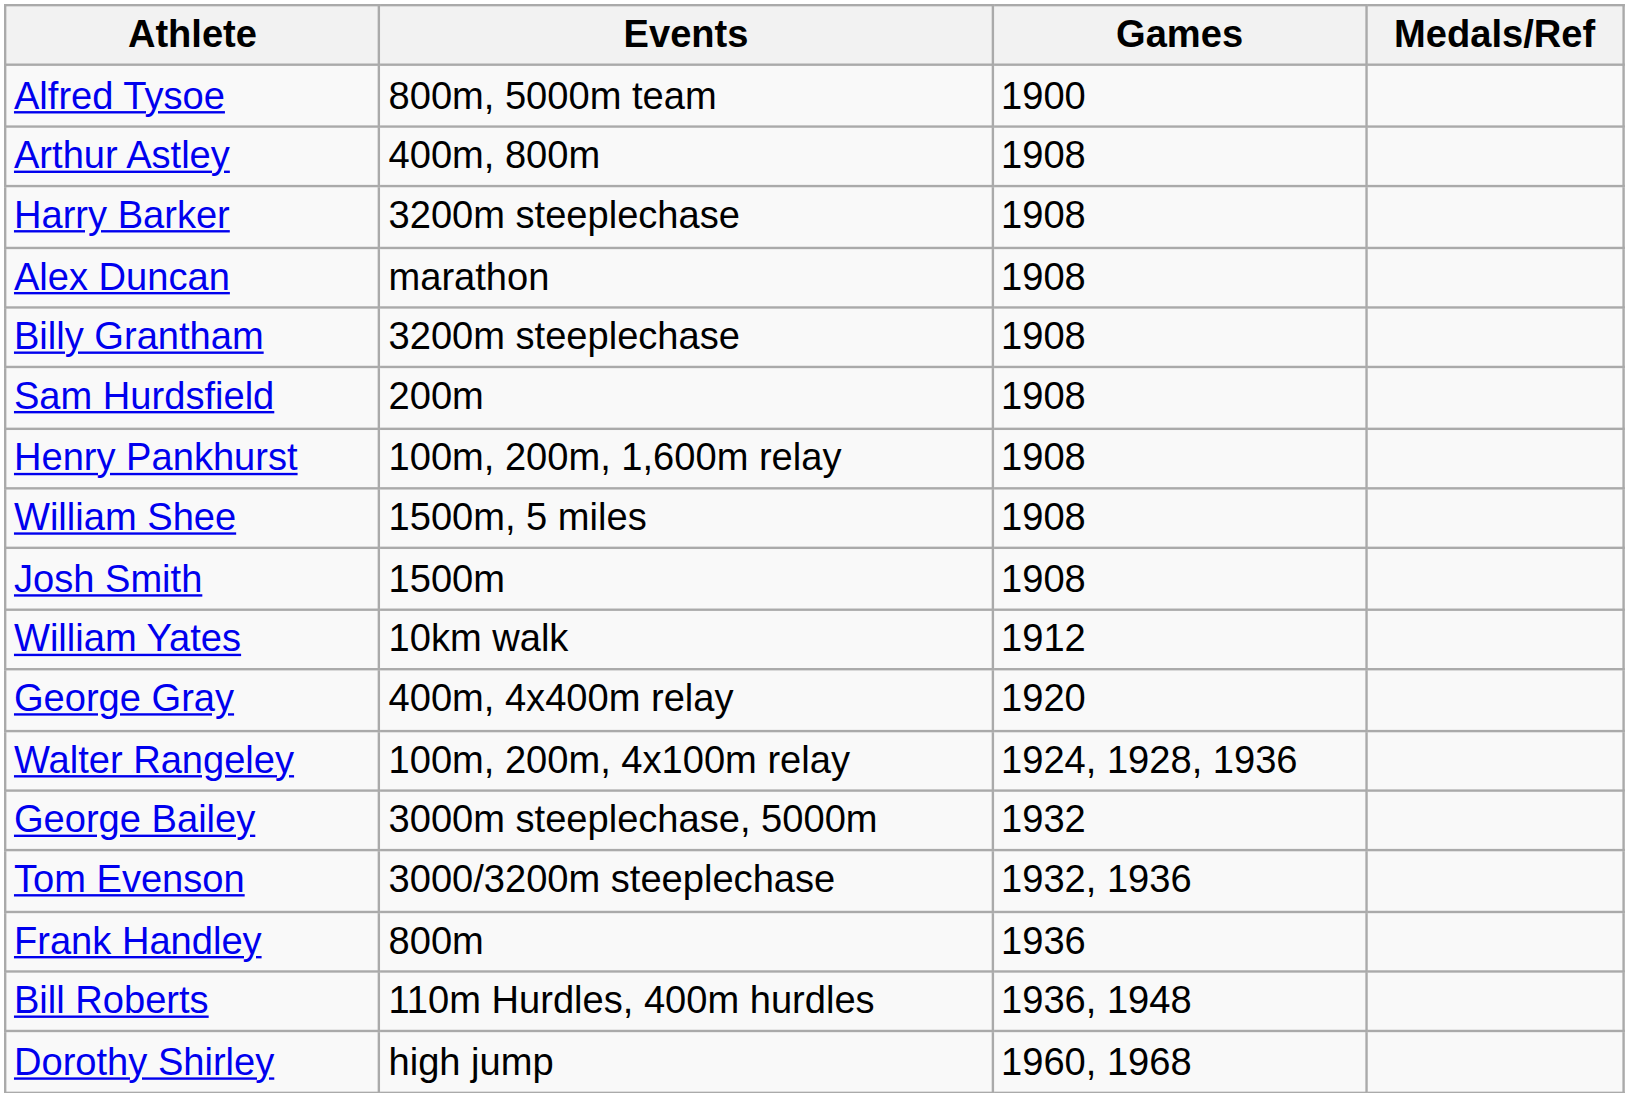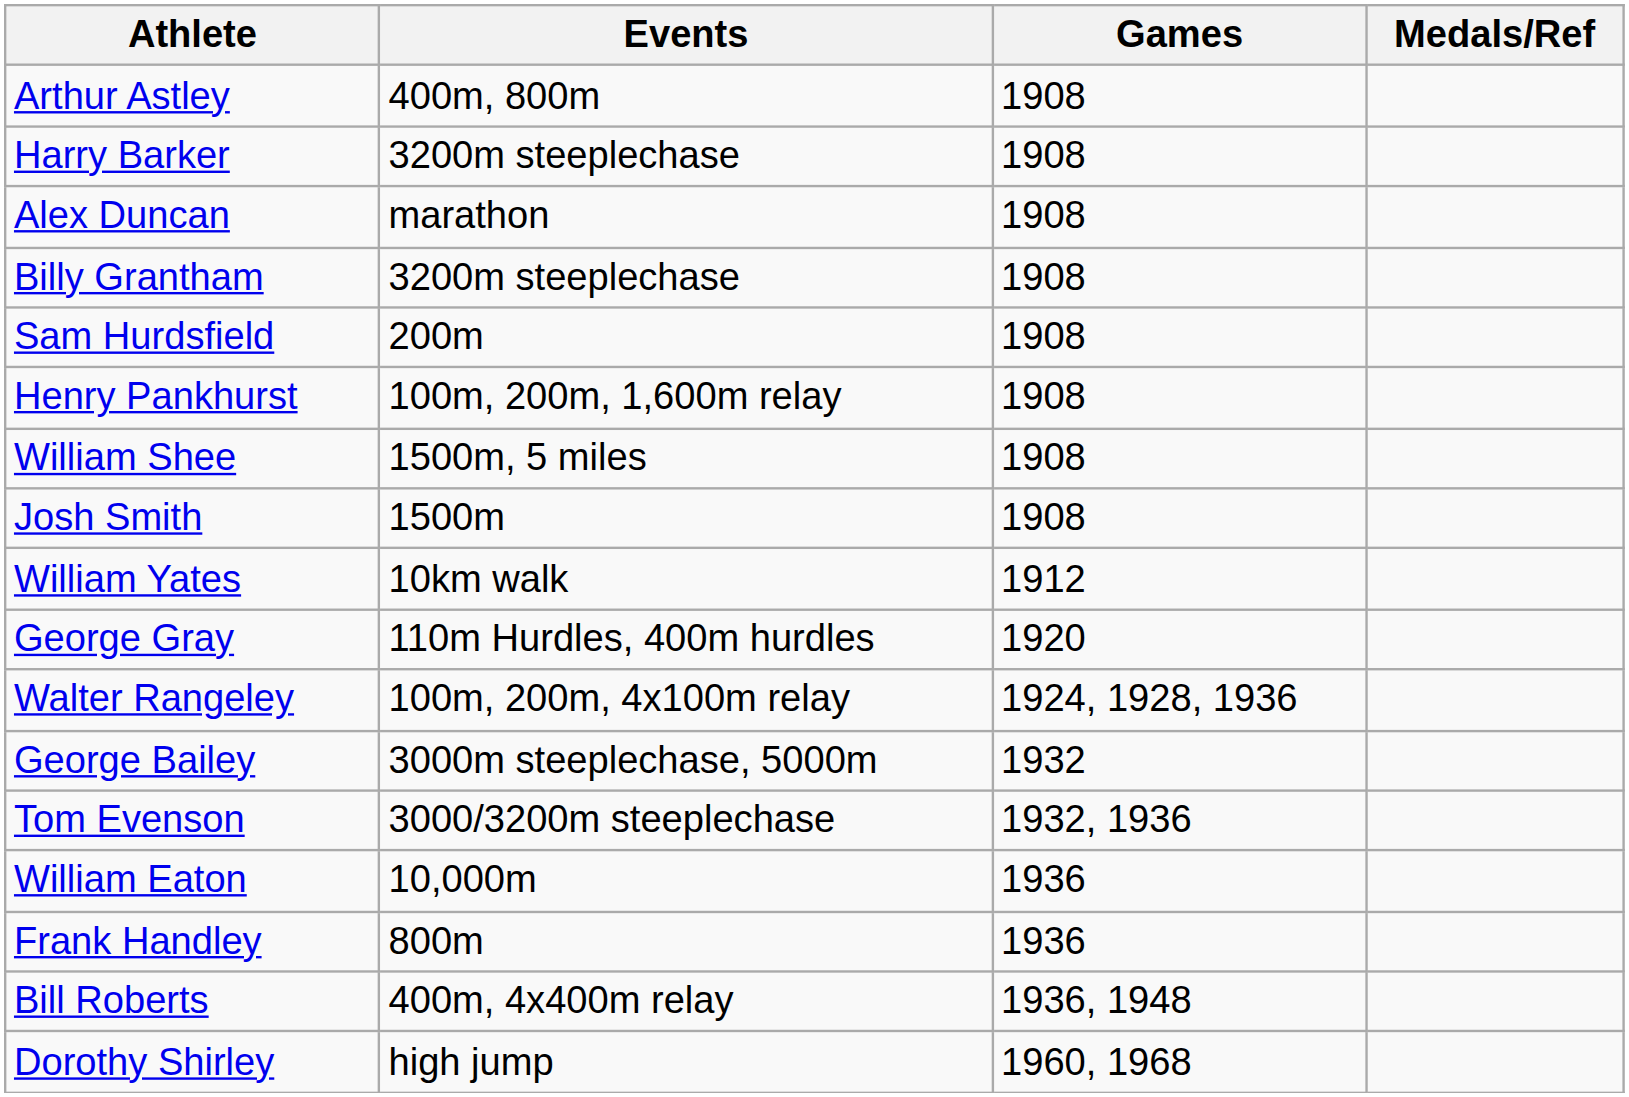 <table class="wikitable">
 <tr>
 <th width=150>Athlete</th>
 <th width=250>Events</th>
 <th width=150>Games</th>
 <th width=100>Medals/Ref</th>
-</tr>
-<tr>
-<td><a href='#'>Alfred Tysoe</a></td>
-<td>800m, 5000m team</td>
-<td>1900</td>
-<td></td>
 </tr>
 <tr>
 <td><a href='#'>Arthur Astley</a></td>
 <td>400m, 800m</td>
 <td>1908</td>
 <td></td>
 </tr>
 <tr>
 <td><a href='#'>Harry Barker</a></td>
 <td>3200m steeplechase</td>
 <td>1908</td>
 <td></td>
 </tr>
 <tr>
 <td><a href='#'>Alex Duncan</a></td>
 <td>marathon</td>
 <td>1908</td>
 <td></td>
 </tr>
 <tr>
 <td><a href='#'>Billy Grantham</a></td>
 <td>3200m steeplechase</td>
 <td>1908</td>
 <td></td>
 </tr>
 <tr>
 <td><a href='#'>Sam Hurdsfield</a></td>
 <td>200m</td>
 <td>1908</td>
 <td></td>
 </tr>
 <tr>
 <td><a href='#'>Henry Pankhurst</a></td>
 <td>100m, 200m, 1,600m relay</td>
 <td>1908</td>
 <td></td>
 </tr>
 <tr>
 <td><a href='#'>William Shee</a></td>
 <td>1500m, 5 miles</td>
 <td>1908</td>
 <td></td>
 </tr>
 <tr>
 <td><a href='#'>Josh Smith</a></td>
 <td>1500m</td>
 <td>1908</td>
 <td></td>
 </tr>
 <tr>
 <td><a href='#'>William Yates</a></td>
 <td>10km walk</td>
 <td>1912</td>
 <td></td>
 </tr>
 <tr>
 <td><a href='#'>George Gray</a></td>
-<td>400m, 4x400m relay</td>
+<td>110m Hurdles, 400m hurdles</td>
 <td>1920</td>
 <td></td>
 </tr>
 <tr>
 <td><a href='#'>Walter Rangeley</a></td>
 <td>100m, 200m, 4x100m relay</td>
 <td>1924, 1928, 1936</td>
 <td></td>
 </tr>
 <tr>
 <td><a href='#'>George Bailey</a></td>
 <td>3000m steeplechase, 5000m</td>
 <td>1932</td>
 <td></td>
 </tr>
 <tr>
 <td><a href='#'>Tom Evenson</a></td>
 <td>3000/3200m steeplechase</td>
 <td>1932, 1936</td>
 <td></td>
 </tr>
 <tr>
+<td><a href='#'>William Eaton</a></td>
+<td>10,000m</td>
+<td>1936</td>
+<td></td>
+</tr>
+<tr>
 <td><a href='#'>Frank Handley</a></td>
 <td>800m</td>
 <td>1936</td>
 <td></td>
 </tr>
 <tr>
 <td><a href='#'>Bill Roberts</a></td>
-<td>110m Hurdles, 400m hurdles</td>
+<td>400m, 4x400m relay</td>
 <td>1936, 1948</td>
 <td></td>
 </tr>
 <tr>
 <td><a href='#'>Dorothy Shirley</a></td>
 <td>high jump</td>
 <td>1960, 1968</td>
 <td></td>
 </tr>
 </table>
